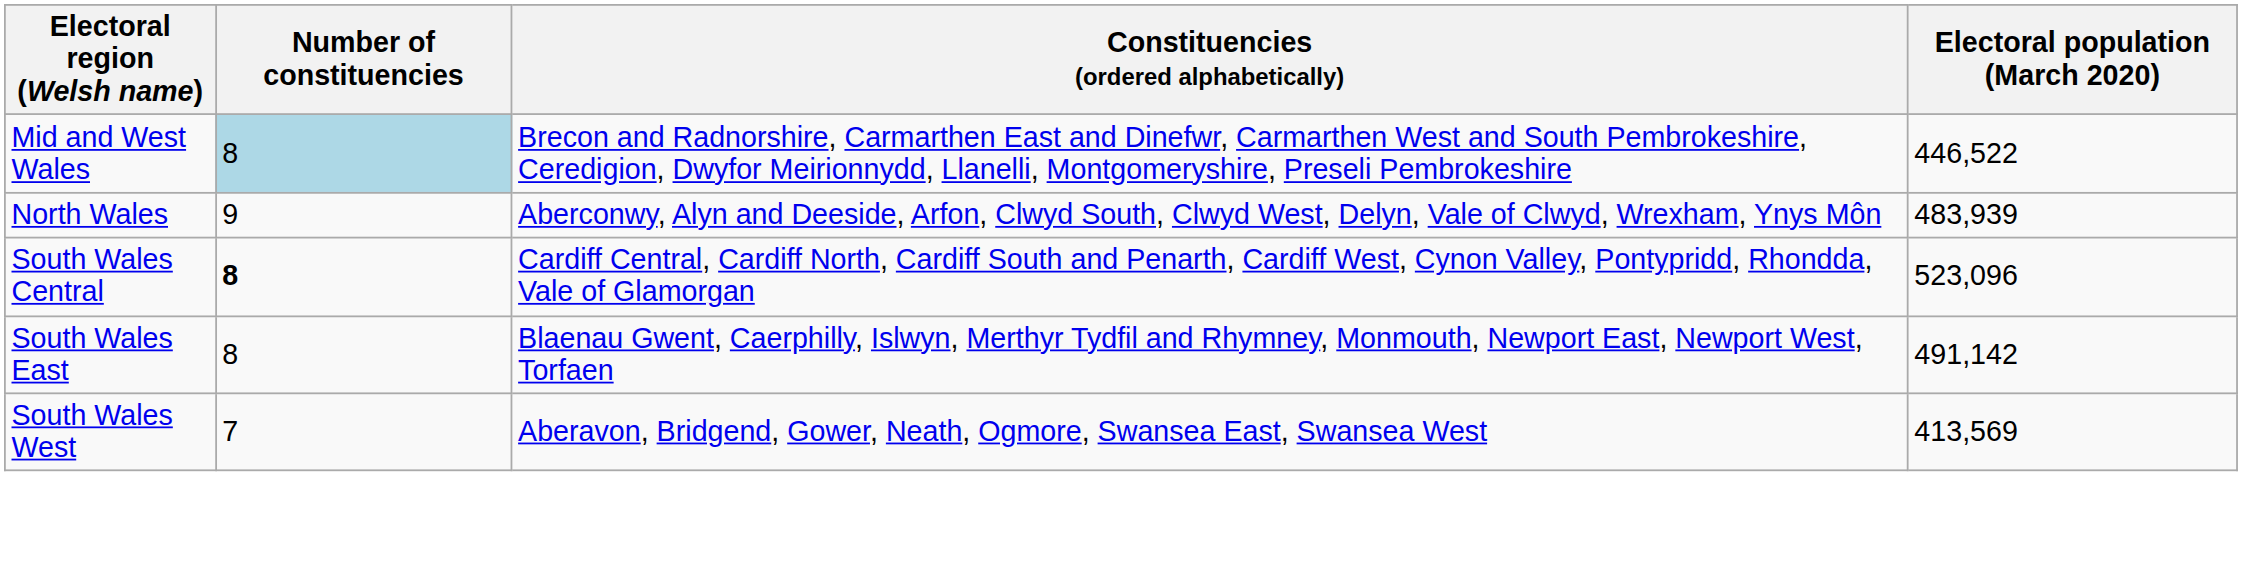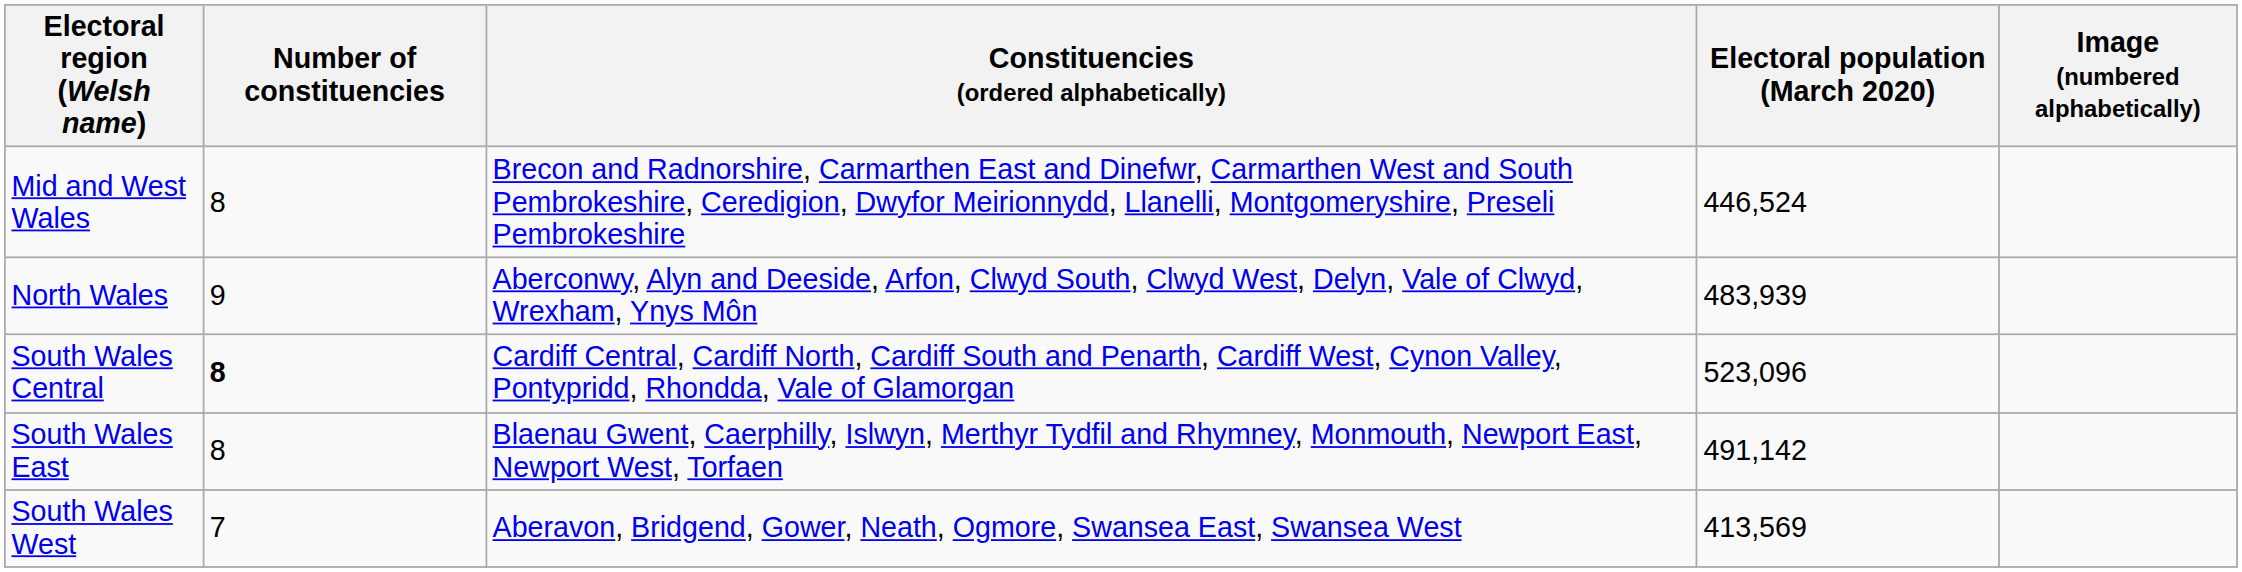 <table class="wikitable sortable">
 <tr>
 <th>Electoral region<br>(<em>Welsh name</em>)</th>
 <th>Number of constituencies</th>
 <th>Constituencies<br><small>(ordered alphabetically)</small></th>
 <th>Electoral population (March 2020)</th>
+<th>Image<br><small>(numbered alphabetically)</small></th>
 </tr>
 <tr>
 <td><a href='#'>Mid and West Wales</a><br></td>
-<td style="background: lightblue;">8</td>
+<td>8</td>
 <td><a href='#'>Brecon and Radnorshire</a>, <a href='#'>Carmarthen East and Dinefwr</a>, <a href='#'>Carmarthen West and South Pembrokeshire</a>, <a href='#'>Ceredigion</a>, <a href='#'>Dwyfor Meirionnydd</a>, <a href='#'>Llanelli</a>, <a href='#'>Montgomeryshire</a>, <a href='#'>Preseli Pembrokeshire</a></td>
-<td>446,522</td>
+<td>446,524</td>
+<td></td>
 </tr>
 <tr>
 <td><a href='#'>North Wales</a><br></td>
 <td>9</td>
 <td><a href='#'>Aberconwy</a>, <a href='#'>Alyn and Deeside</a>, <a href='#'>Arfon</a>, <a href='#'>Clwyd South</a>, <a href='#'>Clwyd West</a>, <a href='#'>Delyn</a>, <a href='#'>Vale of Clwyd</a>, <a href='#'>Wrexham</a>, <a href='#'>Ynys Môn</a></td>
 <td>483,939</td>
+<td></td>
 </tr>
 <tr>
 <td><a href='#'>South Wales Central</a><br></td>
 <td><strong>8</strong></td>
 <td><a href='#'>Cardiff Central</a>, <a href='#'>Cardiff North</a>, <a href='#'>Cardiff South and Penarth</a>, <a href='#'>Cardiff West</a>, <a href='#'>Cynon Valley</a>, <a href='#'>Pontypridd</a>, <a href='#'>Rhondda</a>, <a href='#'>Vale of Glamorgan</a></td>
 <td>523,096</td>
+<td></td>
 </tr>
 <tr>
 <td><a href='#'>South Wales East</a><br></td>
 <td>8</td>
 <td><a href='#'>Blaenau Gwent</a>, <a href='#'>Caerphilly</a>, <a href='#'>Islwyn</a>, <a href='#'>Merthyr Tydfil and Rhymney</a>, <a href='#'>Monmouth</a>, <a href='#'>Newport East</a>, <a href='#'>Newport West</a>, <a href='#'>Torfaen</a></td>
 <td>491,142</td>
+<td></td>
 </tr>
 <tr>
 <td><a href='#'>South Wales West</a><br></td>
 <td>7</td>
 <td><a href='#'>Aberavon</a>, <a href='#'>Bridgend</a>, <a href='#'>Gower</a>, <a href='#'>Neath</a>, <a href='#'>Ogmore</a>, <a href='#'>Swansea East</a>, <a href='#'>Swansea West</a></td>
 <td>413,569</td>
+<td></td>
 </tr>
 </table>
